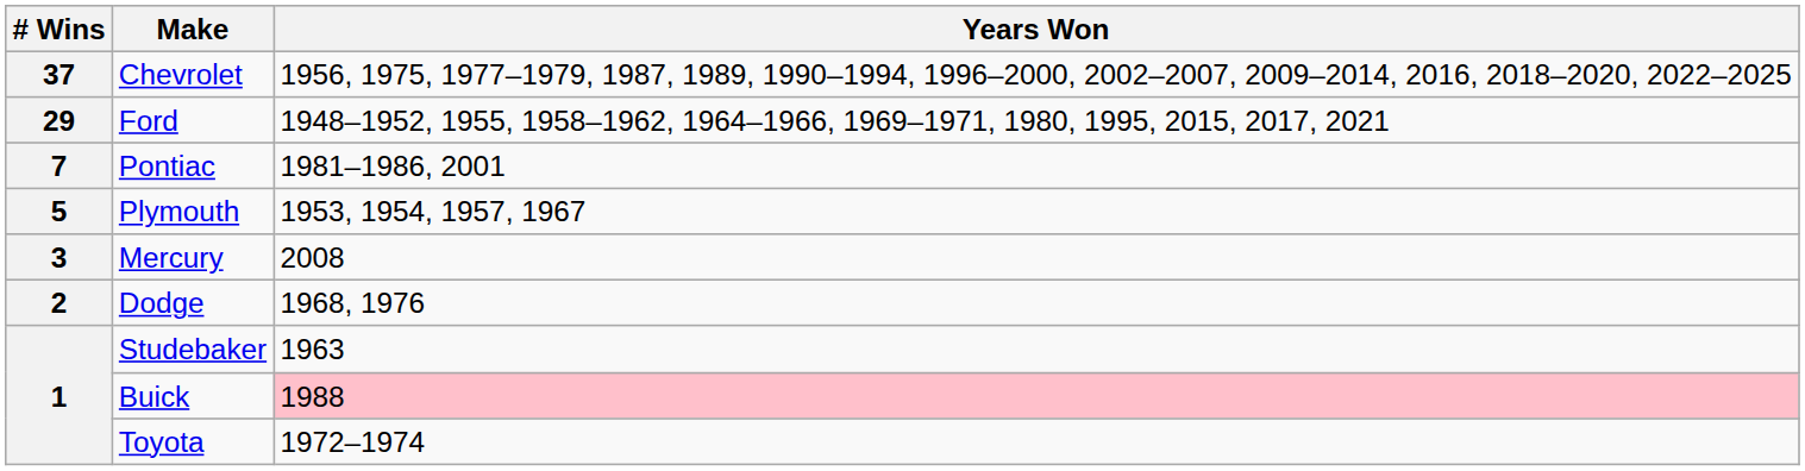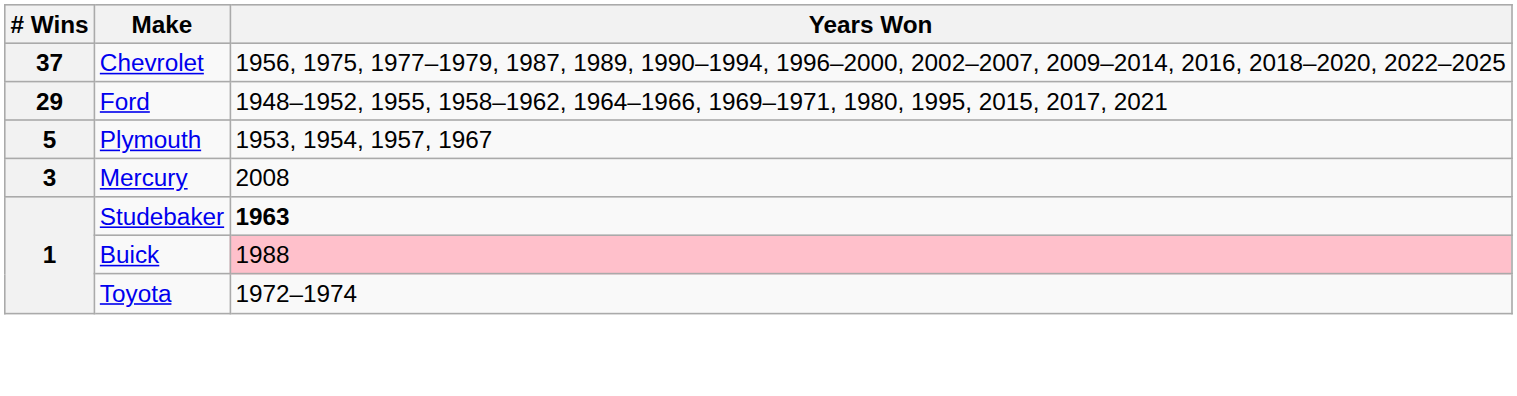 <table class="wikitable" style="font-size: 95%;">
 <tr>
 <th># Wins</th>
 <th>Make</th>
 <th>Years Won</th>
 </tr>
 <tr>
 <th>37</th>
 <td><a href='#'>Chevrolet</a></td>
 <td>1956, 1975, 1977–1979, 1987, 1989, 1990–1994, 1996–2000, 2002–2007, 2009–2014, 2016, 2018–2020, 2022–2025</td>
 </tr>
 <tr>
 <th>29</th>
 <td><a href='#'>Ford</a></td>
 <td>1948–1952, 1955, 1958–1962, 1964–1966, 1969–1971, 1980, 1995, 2015, 2017, 2021</td>
 </tr>
 <tr>
-<th>7</th>
-<td><a href='#'>Pontiac</a></td>
-<td>1981–1986, 2001</td>
-</tr>
-<tr>
 <th>5</th>
 <td><a href='#'>Plymouth</a></td>
 <td>1953, 1954, 1957, 1967</td>
 </tr>
 <tr>
 <th>3</th>
 <td><a href='#'>Mercury</a></td>
 <td>2008</td>
 </tr>
 <tr>
-<th>2</th>
-<td><a href='#'>Dodge</a></td>
-<td>1968, 1976</td>
-</tr>
-<tr>
 <th rowspan="3">1</th>
 <td><a href='#'>Studebaker</a></td>
-<td>1963</td>
+<td><strong>1963</strong></td>
 </tr>
 <tr>
 <td><a href='#'>Buick</a></td>
 <td style="background: pink;">1988</td>
 </tr>
 <tr>
 <td><a href='#'>Toyota</a></td>
 <td>1972–1974</td>
 </tr>
 </table>
